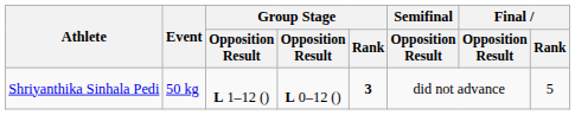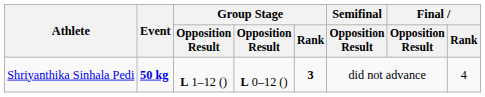 <table class="wikitable" style="font-size:90%;">
 <tr>
 <th rowspan=2>Athlete</th>
 <th rowspan=2>Event</th>
 <th colspan=3>Group Stage</th>
 <th>Semifinal</th>
 <th colspan=2>Final / </th>
 </tr>
 <tr style="font-size: 95%">
 <th>Opposition<br>Result</th>
 <th>Opposition<br>Result</th>
 <th>Rank</th>
 <th>Opposition<br>Result</th>
 <th>Opposition<br>Result</th>
 <th>Rank</th>
 </tr>
 <tr align=center>
 <td align=left><a href='#'>Shriyanthika Sinhala Pedi</a></td>
-<td align=left><a href='#'>50 kg</a></td>
+<td align=left><strong><a href='#'>50 kg</a></strong></td>
 <td><br><strong>L</strong> 1–12 ()</td>
 <td><br><strong>L</strong> 0–12 ()</td>
 <td><strong>3</strong></td>
 <td colspan=2>did not advance</td>
-<td>5</td>
+<td>4</td>
 </tr>
 </table>
